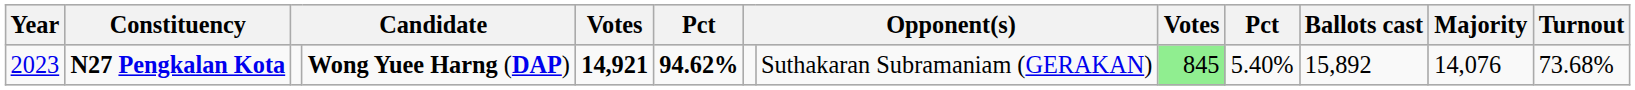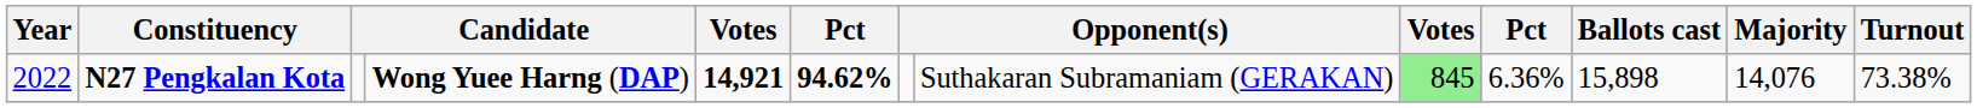 <table class="wikitable" style="margin:0.5em ; font-size:95%">
 <tr>
 <th>Year</th>
 <th>Constituency</th>
 <th colspan=2>Candidate</th>
 <th>Votes</th>
 <th>Pct</th>
 <th colspan=2>Opponent(s)</th>
 <th>Votes</th>
 <th>Pct</th>
 <th>Ballots cast</th>
 <th>Majority</th>
 <th>Turnout</th>
 </tr>
 <tr>
-<td><a href='#'>2023</a></td>
+<td><a href='#'>2022</a></td>
 <td><strong>N27 <a href='#'>Pengkalan Kota</a></strong></td>
 <td></td>
 <td><strong>Wong Yuee Harng</strong> (<a href='#'><strong>DAP</strong></a>)</td>
 <td align=right><strong>14,921</strong></td>
 <td><strong>94.62%</strong></td>
 <td bgcolor=></td>
 <td>Suthakaran Subramaniam (<a href='#'>GERAKAN</a>)</td>
 <td align=right style="background: lightgreen;">845</td>
-<td align=right>5.40%</td>
-<td>15,892</td>
+<td align=right>6.36%</td>
+<td>15,898</td>
 <td>14,076</td>
-<td>73.68%</td>
+<td>73.38%</td>
 </tr>
 </table>
